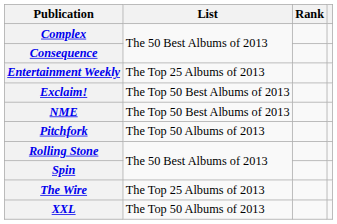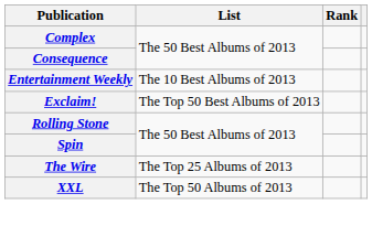 <table class="wikitable sortable plainrowheaders" style="border:none; margin:0;">
 <tr>
 <th scope="col">Publication</th>
 <th scope="col" class="unsortable">List</th>
 <th scope="col" data-sort-type="number">Rank</th>
 <th scope="col" class="unsortable"></th>
 </tr>
 <tr>
 <th scope="row"><em><a href='#'>Complex</a></em></th>
 <td rowspan="2">The 50 Best Albums of 2013</td>
 <td></td>
 <td></td>
 </tr>
 <tr>
 <th scope="row"><em><a href='#'>Consequence</a></em></th>
 <td></td>
 <td></td>
 </tr>
 <tr>
 <th scope="row"><em><a href='#'>Entertainment Weekly</a></em></th>
-<td>The Top 25 Albums of 2013</td>
+<td>The 10 Best Albums of 2013</td>
 <td></td>
 <td></td>
 </tr>
 <tr>
 <th scope="row"><em><a href='#'>Exclaim!</a></em></th>
 <td>The Top 50 Best Albums of 2013</td>
-<td></td>
-<td></td>
-</tr>
-<tr>
-<th scope="row"><em><a href='#'>NME</a></em></th>
-<td>The Top 50 Best Albums of 2013</td>
-<td></td>
-<td></td>
-</tr>
-<tr>
-<th scope="row"><em><a href='#'>Pitchfork</a></em></th>
-<td>The Top 50 Albums of 2013</td>
 <td></td>
 <td></td>
 </tr>
 <tr>
 <th scope="row"><em><a href='#'>Rolling Stone</a></em></th>
 <td rowspan="2">The 50 Best Albums of 2013</td>
 <td></td>
 <td></td>
 </tr>
 <tr>
 <th scope="row"><em><a href='#'>Spin</a></em></th>
 <td></td>
 <td></td>
 </tr>
 <tr>
 <th scope="row"><em><a href='#'>The Wire</a></em></th>
 <td>The Top 25 Albums of 2013</td>
 <td></td>
 <td></td>
 </tr>
 <tr>
 <th scope="row"><em><a href='#'>XXL</a></em></th>
 <td>The Top 50 Albums of 2013</td>
 <td></td>
 <td></td>
 </tr>
 </table>
